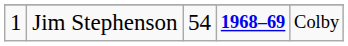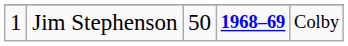 <table class="wikitable">
 <tr>
 </tr>
 <tr>
 <td>1</td>
 <td>Jim Stephenson</td>
-<td>54</td>
+<td>50</td>
 <td style="font-size:80%;"><strong><a href='#'>1968–69</a></strong></td>
 <td style="font-size:80%;">Colby</td>
 </tr>
 </table>
